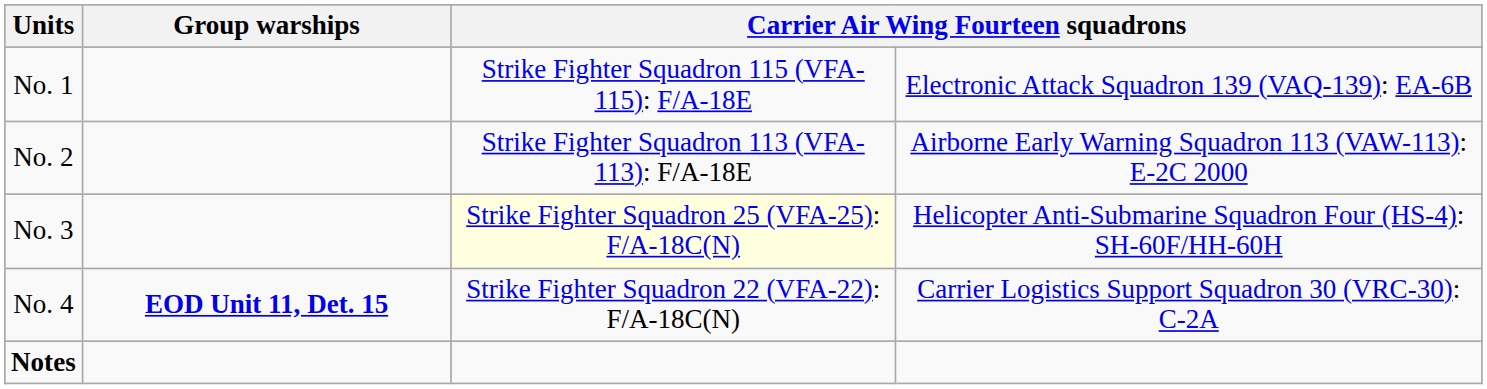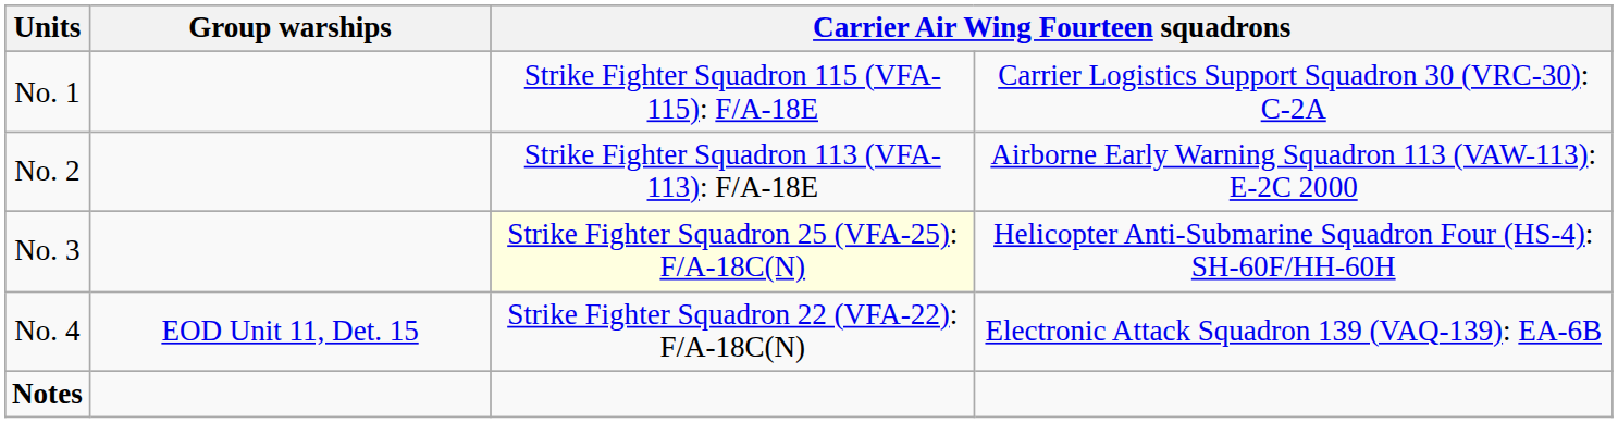 <table class="wikitable"  style="text-align:center; width:99%;">
 <tr>
 <th style="width:5%;">Units</th>
 <th style="width:25%; text-align:center;">Group warships</th>
 <th colspan="2" style="text-align:center;"><a href='#'>Carrier Air Wing Fourteen</a> squadrons</th>
 </tr>
 <tr>
 <td>No. 1</td>
 <td></td>
 <td><a href='#'>Strike Fighter Squadron 115 (VFA-115)</a>: <a href='#'>F/A-18E</a></td>
-<td><a href='#'>Electronic Attack Squadron 139 (VAQ-139)</a>: <a href='#'>EA-6B</a></td>
+<td><a href='#'>Carrier Logistics Support Squadron 30 (VRC-30)</a>:  <a href='#'>C-2A</a></td>
 </tr>
 <tr>
 <td>No. 2</td>
 <td></td>
 <td><a href='#'>Strike Fighter Squadron 113 (VFA-113)</a>: F/A-18E</td>
 <td><a href='#'>Airborne Early Warning Squadron 113 (VAW-113)</a>: <a href='#'>E-2C 2000</a></td>
 </tr>
 <tr>
 <td>No. 3</td>
 <td></td>
 <td style="background: lightyellow;"><a href='#'>Strike Fighter Squadron 25 (VFA-25)</a>: <a href='#'>F/A-18C(N)</a></td>
 <td><a href='#'>Helicopter Anti-Submarine Squadron Four (HS-4)</a>: <a href='#'>SH-60F/HH-60H</a></td>
 </tr>
 <tr>
 <td>No. 4</td>
-<td><strong><a href='#'>EOD Unit 11, Det. 15</a></strong></td>
+<td><a href='#'>EOD Unit 11, Det. 15</a></td>
 <td><a href='#'>Strike Fighter Squadron 22 (VFA-22)</a>: F/A-18C(N)</td>
-<td><a href='#'>Carrier Logistics Support Squadron 30 (VRC-30)</a>:  <a href='#'>C-2A</a></td>
+<td><a href='#'>Electronic Attack Squadron 139 (VAQ-139)</a>: <a href='#'>EA-6B</a></td>
 </tr>
 <tr>
 <td><strong>Notes</strong></td>
 <td></td>
 <td></td>
 <td></td>
 </tr>
 </table>
